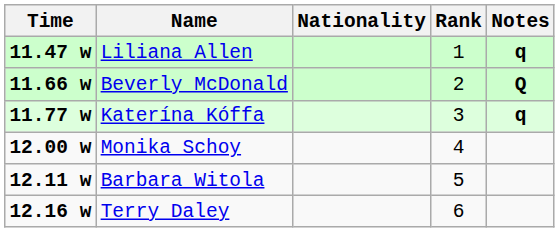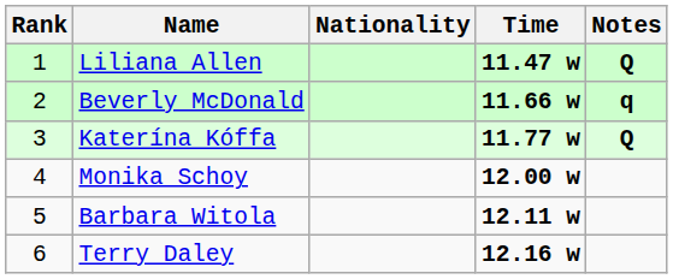 <table class="wikitable sortable" style="text-align:center">
 <tr>
-<th>Time</th>
+<th>Rank</th>
 <th>Name</th>
 <th>Nationality</th>
-<th>Rank</th>
+<th>Time</th>
 <th>Notes</th>
 </tr>
 <tr bgcolor=ccffcc>
-<td><strong>11.47</strong> <strong>w</strong></td>
+<td>1</td>
 <td align=left><a href='#'>Liliana Allen</a></td>
 <td align=left></td>
-<td>1</td>
+<td><strong>11.47</strong> <strong>w</strong></td>
+<td><strong>Q</strong></td>
+</tr>
+<tr bgcolor=ccffcc>
+<td>2</td>
+<td align=left><a href='#'>Beverly McDonald</a></td>
+<td align=left></td>
+<td><strong>11.66</strong> <strong>w</strong></td>
 <td><strong>q</strong></td>
 </tr>
-<tr bgcolor=ccffcc>
-<td><strong>11.66</strong> <strong>w</strong></td>
-<td align=left><a href='#'>Beverly McDonald</a></td>
+<tr bgcolor=ddffdd>
+<td>3</td>
+<td align=left><a href='#'>Katerína Kóffa</a></td>
 <td align=left></td>
-<td>2</td>
+<td><strong>11.77</strong> <strong>w</strong></td>
 <td><strong>Q</strong></td>
 </tr>
-<tr bgcolor=ddffdd>
-<td><strong>11.77</strong> <strong>w</strong></td>
-<td align=left><a href='#'>Katerína Kóffa</a></td>
-<td align=left></td>
-<td>3</td>
-<td><strong>q</strong></td>
-</tr>
 <tr>
-<td><strong>12.00</strong> <strong>w</strong></td>
+<td>4</td>
 <td align=left><a href='#'>Monika Schoy</a></td>
 <td align=left></td>
-<td>4</td>
+<td><strong>12.00</strong> <strong>w</strong></td>
 <td></td>
 </tr>
 <tr>
-<td><strong>12.11</strong> <strong>w</strong></td>
+<td>5</td>
 <td align=left><a href='#'>Barbara Witola</a></td>
 <td align=left></td>
-<td>5</td>
+<td><strong>12.11</strong> <strong>w</strong></td>
 <td></td>
 </tr>
 <tr>
-<td><strong>12.16</strong> <strong>w</strong></td>
+<td>6</td>
 <td align=left><a href='#'>Terry Daley</a></td>
 <td align=left></td>
-<td>6</td>
+<td><strong>12.16</strong> <strong>w</strong></td>
 <td></td>
 </tr>
 </table>
